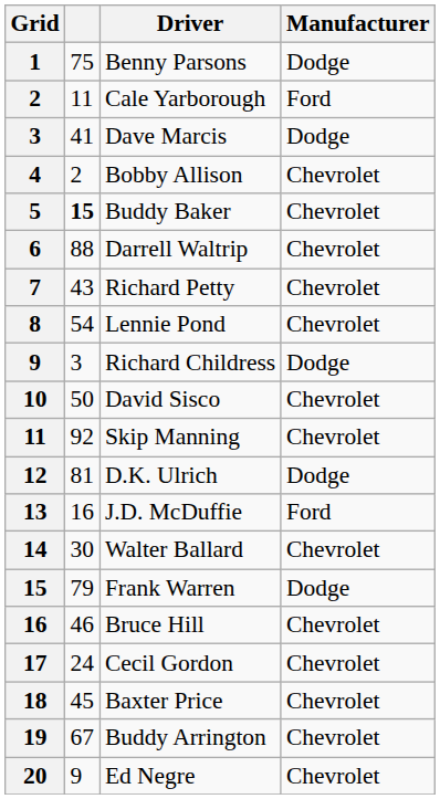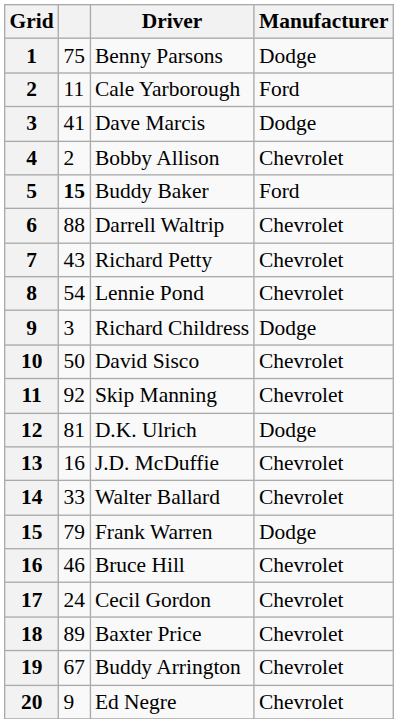 <table class="wikitable">
 <tr>
 <th>Grid</th>
 <th></th>
 <th>Driver</th>
 <th>Manufacturer</th>
 </tr>
 <tr>
 <th>1</th>
 <td>75</td>
 <td>Benny Parsons</td>
 <td>Dodge</td>
 </tr>
 <tr>
 <th>2</th>
 <td>11</td>
 <td>Cale Yarborough</td>
 <td>Ford</td>
 </tr>
 <tr>
 <th>3</th>
 <td>41</td>
 <td>Dave Marcis</td>
 <td>Dodge</td>
 </tr>
 <tr>
 <th>4</th>
 <td>2</td>
 <td>Bobby Allison</td>
 <td>Chevrolet</td>
 </tr>
 <tr>
 <th>5</th>
 <td><strong>15</strong></td>
 <td>Buddy Baker</td>
-<td>Chevrolet</td>
+<td>Ford</td>
 </tr>
 <tr>
 <th>6</th>
 <td>88</td>
 <td>Darrell Waltrip</td>
 <td>Chevrolet</td>
 </tr>
 <tr>
 <th>7</th>
 <td>43</td>
 <td>Richard Petty</td>
 <td>Chevrolet</td>
 </tr>
 <tr>
 <th>8</th>
 <td>54</td>
 <td>Lennie Pond</td>
 <td>Chevrolet</td>
 </tr>
 <tr>
 <th>9</th>
 <td>3</td>
 <td>Richard Childress</td>
 <td>Dodge</td>
 </tr>
 <tr>
 <th>10</th>
 <td>50</td>
 <td>David Sisco</td>
 <td>Chevrolet</td>
 </tr>
 <tr>
 <th>11</th>
 <td>92</td>
 <td>Skip Manning</td>
 <td>Chevrolet</td>
 </tr>
 <tr>
 <th>12</th>
 <td>81</td>
 <td>D.K. Ulrich</td>
 <td>Dodge</td>
 </tr>
 <tr>
 <th>13</th>
 <td>16</td>
 <td>J.D. McDuffie</td>
-<td>Ford</td>
+<td>Chevrolet</td>
 </tr>
 <tr>
 <th>14</th>
-<td>30</td>
+<td>33</td>
 <td>Walter Ballard</td>
 <td>Chevrolet</td>
 </tr>
 <tr>
 <th>15</th>
 <td>79</td>
 <td>Frank Warren</td>
 <td>Dodge</td>
 </tr>
 <tr>
 <th>16</th>
 <td>46</td>
 <td>Bruce Hill</td>
 <td>Chevrolet</td>
 </tr>
 <tr>
 <th>17</th>
 <td>24</td>
 <td>Cecil Gordon</td>
 <td>Chevrolet</td>
 </tr>
 <tr>
 <th>18</th>
-<td>45</td>
+<td>89</td>
 <td>Baxter Price</td>
 <td>Chevrolet</td>
 </tr>
 <tr>
 <th>19</th>
 <td>67</td>
 <td>Buddy Arrington</td>
 <td>Chevrolet</td>
 </tr>
 <tr>
 <th>20</th>
 <td>9</td>
 <td>Ed Negre</td>
 <td>Chevrolet</td>
 </tr>
 </table>
